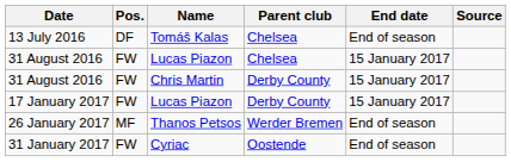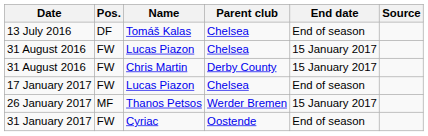 <table class="wikitable" style="text-align:left">
 <tr>
 <th>Date</th>
 <th>Pos.</th>
 <th>Name</th>
 <th>Parent club</th>
 <th>End date</th>
 <th>Source</th>
 </tr>
 <tr>
 <td>13 July 2016</td>
 <td>DF</td>
 <td> <a href='#'>Tomáš Kalas</a></td>
 <td> <a href='#'>Chelsea</a></td>
 <td>End of season</td>
 <td></td>
 </tr>
 <tr>
 <td>31 August 2016</td>
 <td>FW</td>
 <td> <a href='#'>Lucas Piazon</a></td>
 <td> <a href='#'>Chelsea</a></td>
 <td>15 January 2017</td>
 <td></td>
 </tr>
 <tr>
 <td>31 August 2016</td>
 <td>FW</td>
 <td> <a href='#'>Chris Martin</a></td>
 <td> <a href='#'>Derby County</a></td>
 <td>15 January 2017</td>
 <td></td>
 </tr>
 <tr>
 <td>17 January 2017</td>
 <td>FW</td>
 <td> <a href='#'>Lucas Piazon</a></td>
-<td> <a href='#'>Derby County</a></td>
-<td>15 January 2017</td>
+<td> <a href='#'>Chelsea</a></td>
+<td>End of season</td>
 <td></td>
 </tr>
 <tr>
 <td>26 January 2017</td>
 <td>MF</td>
 <td> <a href='#'>Thanos Petsos</a></td>
 <td> <a href='#'>Werder Bremen</a></td>
-<td>End of season</td>
+<td>15 January 2017</td>
 <td></td>
 </tr>
 <tr>
 <td>31 January 2017</td>
 <td>FW</td>
 <td> <a href='#'>Cyriac</a></td>
 <td> <a href='#'>Oostende</a></td>
 <td>End of season</td>
 <td></td>
 </tr>
 </table>
